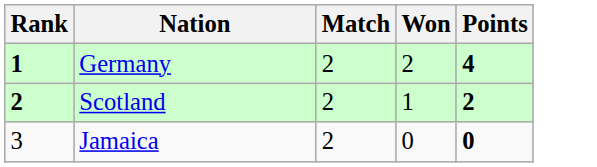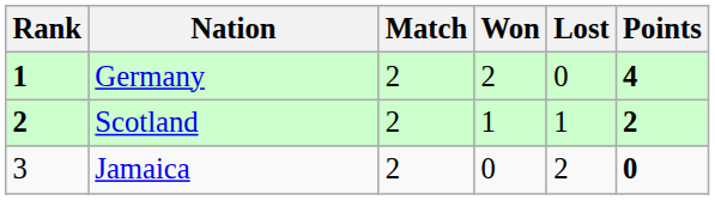 <table class="wikitable">
 <tr>
 <th width=20>Rank</th>
 <th width=150>Nation</th>
 <th width=20>Match</th>
 <th width=20>Won</th>
+<th width=20>Lost</th>
 <th width=20>Points</th>
 </tr>
 <tr bgcolor=ccffcc>
 <td><strong>1</strong></td>
 <td> <a href='#'>Germany</a></td>
 <td>2</td>
 <td>2</td>
+<td>0</td>
 <td><strong>4</strong></td>
 </tr>
 <tr bgcolor=ccffcc>
 <td><strong>2</strong></td>
 <td> <a href='#'>Scotland</a></td>
 <td>2</td>
+<td>1</td>
 <td>1</td>
 <td><strong>2</strong></td>
 </tr>
 <tr>
 <td>3</td>
 <td> <a href='#'>Jamaica</a></td>
 <td>2</td>
 <td>0</td>
+<td>2</td>
 <td><strong>0</strong></td>
 </tr>
 </table>
